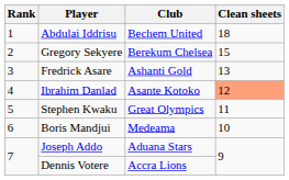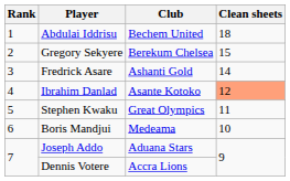 <table class="wikitable">
 <tr>
 <th>Rank</th>
 <th>Player</th>
 <th>Club</th>
 <th>Clean sheets</th>
 </tr>
 <tr>
 <td>1</td>
 <td> <a href='#'>Abdulai Iddrisu</a></td>
 <td><a href='#'>Bechem United</a></td>
 <td>18</td>
 </tr>
 <tr>
 <td>2</td>
 <td> Gregory Sekyere</td>
 <td><a href='#'>Berekum Chelsea</a></td>
 <td>15</td>
 </tr>
 <tr>
 <td>3</td>
 <td> Fredrick Asare</td>
 <td><a href='#'>Ashanti Gold</a></td>
-<td>13</td>
+<td>14</td>
 </tr>
 <tr>
 <td>4</td>
 <td> <a href='#'>Ibrahim Danlad</a></td>
 <td><a href='#'>Asante Kotoko</a></td>
 <td style="background: lightsalmon;">12</td>
 </tr>
 <tr>
 <td>5</td>
 <td> Stephen Kwaku</td>
 <td><a href='#'>Great Olympics</a></td>
 <td>11</td>
 </tr>
 <tr>
 <td>6</td>
 <td> Boris Mandjui</td>
 <td><a href='#'>Medeama</a></td>
 <td>10</td>
 </tr>
 <tr>
 <td rowspan=2>7</td>
 <td> <a href='#'>Joseph Addo</a></td>
 <td><a href='#'>Aduana Stars</a></td>
 <td rowspan=2>9</td>
 </tr>
 <tr>
 <td> Dennis Votere</td>
 <td><a href='#'>Accra Lions</a></td>
 </tr>
 </table>
